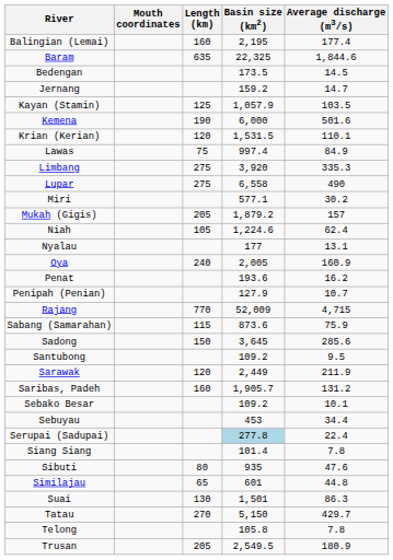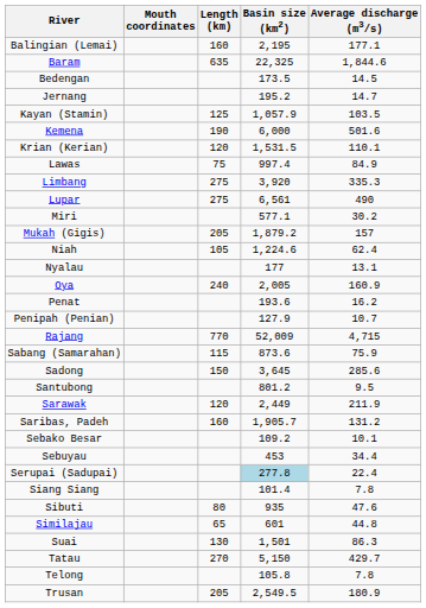 <table class="wikitable" style="text-align:center;">
 <tr>
 <th>River</th>
 <th>Mouth<br>coordinates</th>
 <th>Length<br>(km)</th>
 <th>Basin size<br>(km<sup>2</sup>)</th>
 <th>Average discharge<br>(m<sup>3</sup>/s)</th>
 </tr>
 <tr>
 <td>Balingian (Lemai)</td>
 <td></td>
 <td>160</td>
 <td>2,195</td>
-<td>177.4</td>
+<td>177.1</td>
 </tr>
 <tr>
 <td><a href='#'>Baram</a></td>
 <td></td>
 <td>635</td>
 <td>22,325</td>
 <td>1,844.6</td>
 </tr>
 <tr>
 <td>Bedengan</td>
 <td></td>
 <td></td>
 <td>173.5</td>
 <td>14.5</td>
 </tr>
 <tr>
 <td>Jernang</td>
 <td></td>
 <td></td>
-<td>159.2</td>
+<td>195.2</td>
 <td>14.7</td>
 </tr>
 <tr>
 <td>Kayan (Stamin)</td>
 <td></td>
 <td>125</td>
 <td>1,057.9</td>
 <td>103.5</td>
 </tr>
 <tr>
 <td><a href='#'>Kemena</a></td>
 <td></td>
 <td>190</td>
 <td>6,000</td>
 <td>501.6</td>
 </tr>
 <tr>
 <td>Krian (Kerian)</td>
 <td></td>
 <td>120</td>
 <td>1,531.5</td>
 <td>110.1</td>
 </tr>
 <tr>
 <td>Lawas</td>
 <td></td>
 <td>75</td>
 <td>997.4</td>
 <td>84.9</td>
 </tr>
 <tr>
 <td><a href='#'>Limbang</a></td>
 <td></td>
 <td>275</td>
 <td>3,920</td>
 <td>335.3</td>
 </tr>
 <tr>
 <td><a href='#'>Lupar</a></td>
 <td></td>
 <td>275</td>
-<td>6,558</td>
+<td>6,561</td>
 <td>490</td>
 </tr>
 <tr>
 <td>Miri</td>
 <td></td>
 <td></td>
 <td>577.1</td>
 <td>30.2</td>
 </tr>
 <tr>
 <td><a href='#'>Mukah</a> (Gigis)</td>
 <td></td>
 <td>205</td>
 <td>1,879.2</td>
 <td>157</td>
 </tr>
 <tr>
 <td>Niah</td>
 <td></td>
 <td>105</td>
 <td>1,224.6</td>
 <td>62.4</td>
 </tr>
 <tr>
 <td>Nyalau</td>
 <td></td>
 <td></td>
 <td>177</td>
 <td>13.1</td>
 </tr>
 <tr>
 <td><a href='#'>Oya</a></td>
 <td></td>
 <td>240</td>
 <td>2,005</td>
 <td>160.9</td>
 </tr>
 <tr>
 <td>Penat</td>
 <td></td>
 <td></td>
 <td>193.6</td>
 <td>16.2</td>
 </tr>
 <tr>
 <td>Penipah (Penian)</td>
 <td></td>
 <td></td>
 <td>127.9</td>
 <td>10.7</td>
 </tr>
 <tr>
 <td><a href='#'>Rajang</a></td>
 <td></td>
 <td>770</td>
 <td>52,009</td>
 <td>4,715</td>
 </tr>
 <tr>
 <td>Sabang (Samarahan)</td>
 <td></td>
 <td>115</td>
 <td>873.6</td>
 <td>75.9</td>
 </tr>
 <tr>
 <td>Sadong</td>
 <td></td>
 <td>150</td>
 <td>3,645</td>
 <td>285.6</td>
 </tr>
 <tr>
 <td>Santubong</td>
 <td></td>
 <td></td>
-<td>109.2</td>
+<td>801.2</td>
 <td>9.5</td>
 </tr>
 <tr>
 <td><a href='#'>Sarawak</a></td>
 <td></td>
 <td>120</td>
 <td>2,449</td>
 <td>211.9</td>
 </tr>
 <tr>
 <td>Saribas, Padeh</td>
 <td></td>
 <td>160</td>
 <td>1,905.7</td>
 <td>131.2</td>
 </tr>
 <tr>
 <td>Sebako Besar</td>
 <td></td>
 <td></td>
 <td>109.2</td>
 <td>10.1</td>
 </tr>
 <tr>
 <td>Sebuyau</td>
 <td></td>
 <td></td>
 <td>453</td>
 <td>34.4</td>
 </tr>
 <tr>
 <td>Serupai (Sadupai)</td>
 <td></td>
 <td></td>
 <td style="background: lightblue;">277.8</td>
 <td>22.4</td>
 </tr>
 <tr>
 <td>Siang Siang</td>
 <td></td>
 <td></td>
 <td>101.4</td>
 <td>7.8</td>
 </tr>
 <tr>
 <td>Sibuti</td>
 <td></td>
 <td>80</td>
 <td>935</td>
 <td>47.6</td>
 </tr>
 <tr>
 <td><a href='#'>Similajau</a></td>
 <td></td>
 <td>65</td>
 <td>601</td>
 <td>44.8</td>
 </tr>
 <tr>
 <td>Suai</td>
 <td></td>
 <td>130</td>
 <td>1,501</td>
 <td>86.3</td>
 </tr>
 <tr>
 <td>Tatau</td>
 <td></td>
 <td>270</td>
 <td>5,150</td>
 <td>429.7</td>
 </tr>
 <tr>
 <td>Telong</td>
 <td></td>
 <td></td>
 <td>105.8</td>
 <td>7.8</td>
 </tr>
 <tr>
 <td>Trusan</td>
 <td></td>
 <td>205</td>
 <td>2,549.5</td>
 <td>180.9</td>
 </tr>
 </table>
